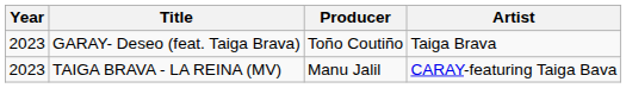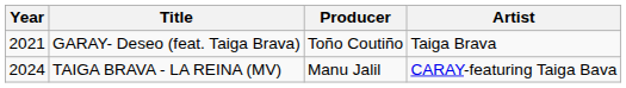 <table class="wikitable plainrowheaders" style="text-align:left;">
 <tr>
 <th>Year</th>
 <th>Title</th>
 <th>Producer</th>
 <th>Artist</th>
 </tr>
 <tr>
-<td>2023</td>
+<td>2021</td>
 <td>GARAY- Deseo (feat. Taiga Brava)</td>
 <td>Toño Coutiño</td>
 <td>Taiga Brava</td>
 </tr>
 <tr>
-<td>2023</td>
+<td>2024</td>
 <td>TAIGA BRAVA - LA REINA (MV)</td>
 <td>Manu Jalil</td>
 <td><a href='#'>CARAY</a>-featuring Taiga Bava</td>
 </tr>
 </table>
